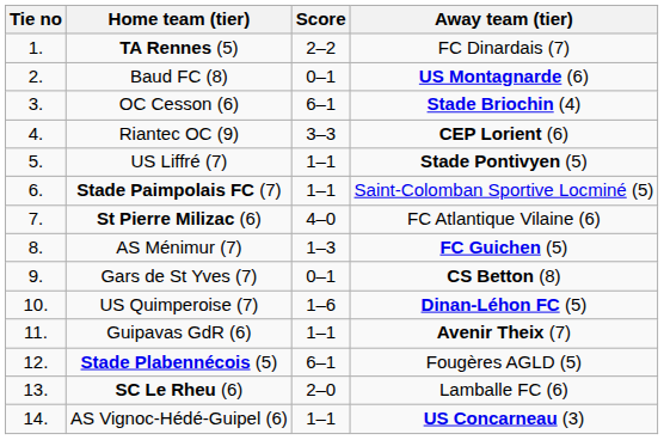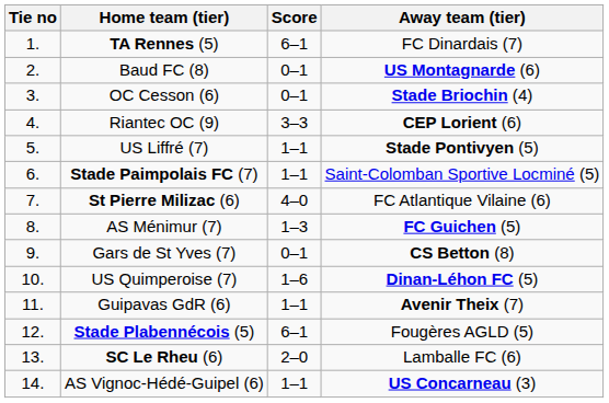 <table class="wikitable" style="text-align: center">
 <tr>
 <th>Tie no</th>
 <th>Home team (tier)</th>
 <th>Score</th>
 <th>Away team (tier)</th>
 </tr>
 <tr>
 <td>1.</td>
 <td><strong>TA Rennes</strong> (5)</td>
-<td>2–2 </td>
+<td>6–1</td>
 <td>FC Dinardais (7)</td>
 </tr>
 <tr>
 <td>2.</td>
 <td>Baud FC (8)</td>
 <td>0–1</td>
 <td><strong><a href='#'>US Montagnarde</a></strong> (6)</td>
 </tr>
 <tr>
 <td>3.</td>
 <td>OC Cesson (6)</td>
-<td>6–1</td>
+<td>0–1</td>
 <td><strong><a href='#'>Stade Briochin</a></strong> (4)</td>
 </tr>
 <tr>
 <td>4.</td>
 <td>Riantec OC (9)</td>
 <td>3–3 </td>
 <td><strong>CEP Lorient</strong> (6)</td>
 </tr>
 <tr>
 <td>5.</td>
 <td>US Liffré (7)</td>
 <td>1–1 </td>
 <td><strong>Stade Pontivyen</strong> (5)</td>
 </tr>
 <tr>
 <td>6.</td>
 <td><strong>Stade Paimpolais FC</strong> (7)</td>
 <td>1–1 </td>
 <td><a href='#'>Saint-Colomban Sportive Locminé</a> (5)</td>
 </tr>
 <tr>
 <td>7.</td>
 <td><strong>St Pierre Milizac</strong> (6)</td>
 <td>4–0</td>
 <td>FC Atlantique Vilaine (6)</td>
 </tr>
 <tr>
 <td>8.</td>
 <td>AS Ménimur (7)</td>
 <td>1–3</td>
 <td><strong><a href='#'>FC Guichen</a></strong> (5)</td>
 </tr>
 <tr>
 <td>9.</td>
 <td>Gars de St Yves (7)</td>
 <td>0–1</td>
 <td><strong>CS Betton</strong> (8)</td>
 </tr>
 <tr>
 <td>10.</td>
 <td>US Quimperoise (7)</td>
 <td>1–6</td>
 <td><strong><a href='#'>Dinan-Léhon FC</a></strong> (5)</td>
 </tr>
 <tr>
 <td>11.</td>
 <td>Guipavas GdR (6)</td>
 <td>1–1 </td>
 <td><strong>Avenir Theix</strong> (7)</td>
 </tr>
 <tr>
 <td>12.</td>
 <td><strong><a href='#'>Stade Plabennécois</a></strong> (5)</td>
 <td>6–1</td>
 <td>Fougères AGLD (5)</td>
 </tr>
 <tr>
 <td>13.</td>
 <td><strong>SC Le Rheu</strong> (6)</td>
 <td>2–0</td>
 <td>Lamballe FC (6)</td>
 </tr>
 <tr>
 <td>14.</td>
 <td>AS Vignoc-Hédé-Guipel (6)</td>
 <td>1–1 </td>
 <td><strong><a href='#'>US Concarneau</a></strong> (3)</td>
 </tr>
 </table>
